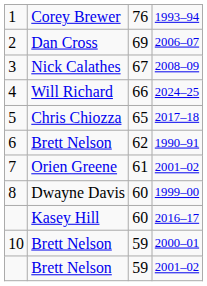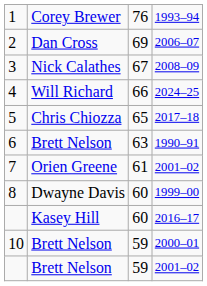 <table class="wikitable">
 <tr>
 </tr>
 <tr>
 <td>1</td>
 <td><a href='#'>Corey Brewer</a></td>
 <td>76</td>
 <td style="font-size:80%;"><a href='#'>1993–94</a></td>
 </tr>
 <tr>
 <td>2</td>
 <td><a href='#'>Dan Cross</a></td>
 <td>69</td>
 <td style="font-size:80%;"><a href='#'>2006–07</a></td>
 </tr>
 <tr>
 <td>3</td>
 <td><a href='#'>Nick Calathes</a></td>
 <td>67</td>
 <td style="font-size:80%;"><a href='#'>2008–09</a></td>
 </tr>
 <tr>
 <td>4</td>
 <td><a href='#'>Will Richard</a></td>
 <td>66</td>
 <td style="font-size:80%;"><a href='#'>2024–25</a></td>
 </tr>
 <tr>
 <td>5</td>
 <td><a href='#'>Chris Chiozza</a></td>
 <td>65</td>
 <td style="font-size:80%;"><a href='#'>2017–18</a></td>
 </tr>
 <tr>
 <td>6</td>
 <td><a href='#'>Brett Nelson</a></td>
-<td>62</td>
+<td>63</td>
 <td style="font-size:80%;"><a href='#'>1990–91</a></td>
 </tr>
 <tr>
 <td>7</td>
 <td><a href='#'>Orien Greene</a></td>
 <td>61</td>
 <td style="font-size:80%;"><a href='#'>2001–02</a></td>
 </tr>
 <tr>
 <td>8</td>
 <td>Dwayne Davis</td>
 <td>60</td>
 <td style="font-size:80%;"><a href='#'>1999–00</a></td>
 </tr>
 <tr>
 <td></td>
 <td><a href='#'>Kasey Hill</a></td>
 <td>60</td>
 <td style="font-size:80%;"><a href='#'>2016–17</a></td>
 </tr>
 <tr>
 <td>10</td>
 <td><a href='#'>Brett Nelson</a></td>
 <td>59</td>
 <td style="font-size:80%;"><a href='#'>2000–01</a></td>
 </tr>
 <tr>
 <td></td>
 <td><a href='#'>Brett Nelson</a></td>
 <td>59</td>
 <td style="font-size:80%;"><a href='#'>2001–02</a></td>
 </tr>
 </table>
